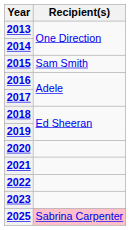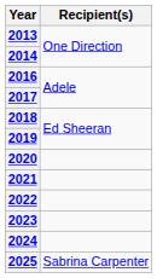 <table class="wikitable sortable plainrowheaders">
 <tr>
 <th scope="col">Year</th>
 <th scope="col">Recipient(s)</th>
 </tr>
 <tr>
 <th scope="row"><a href='#'>2013</a></th>
 <td rowspan=2><a href='#'>One Direction</a></td>
 </tr>
 <tr>
 <th scope="row"><a href='#'>2014</a></th>
-</tr>
-<tr>
-<th scope="row"><a href='#'>2015</a></th>
-<td><a href='#'>Sam Smith</a></td>
 </tr>
 <tr>
 <th scope="row"><a href='#'>2016</a></th>
 <td rowspan=2><a href='#'>Adele</a></td>
 </tr>
 <tr>
 <th scope="row"><a href='#'>2017</a></th>
 </tr>
 <tr>
 <th scope="row"><a href='#'>2018</a></th>
 <td rowspan=2><a href='#'>Ed Sheeran</a></td>
 </tr>
 <tr>
 <th scope="row"><a href='#'>2019</a></th>
 </tr>
 <tr>
 <th scope="row"><a href='#'>2020</a></th>
 <td></td>
 </tr>
 <tr>
 <th scope="row"><a href='#'>2021</a></th>
 <td></td>
 </tr>
 <tr>
 <th scope="row"><a href='#'>2022</a></th>
 <td></td>
 </tr>
 <tr>
 <th scope="row"><a href='#'>2023</a></th>
 <td></td>
 </tr>
 <tr>
+<th scope="row"><a href='#'>2024</a></th>
+<td></td>
+</tr>
+<tr>
 <th scope="row"><a href='#'>2025</a></th>
-<td style="background: pink;"><a href='#'>Sabrina Carpenter</a></td>
+<td><a href='#'>Sabrina Carpenter</a></td>
 </tr>
 </table>
